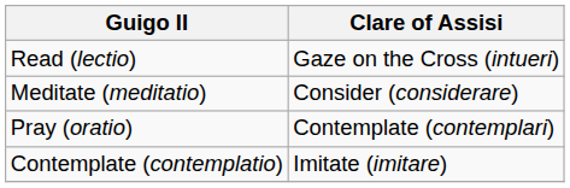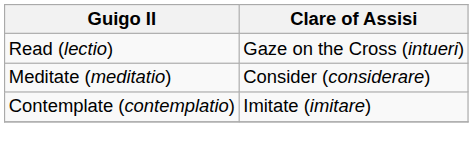 <table class="wikitable floatright">
 <tr>
 <th>Guigo II</th>
 <th>Clare of Assisi</th>
 </tr>
 <tr>
 <td>Read (<em>lectio</em>)</td>
 <td>Gaze on the Cross (<em>intueri</em>)</td>
 </tr>
 <tr>
 <td>Meditate (<em>meditatio</em>)</td>
 <td>Consider (<em>considerare</em>)</td>
 </tr>
 <tr>
-<td>Pray (<em>oratio</em>)</td>
-<td>Contemplate (<em>contemplari</em>)</td>
-</tr>
-<tr>
 <td>Contemplate (<em>contemplatio</em>)</td>
 <td>Imitate (<em>imitare</em>)</td>
 </tr>
 <tr>
 </tr>
 </table>
